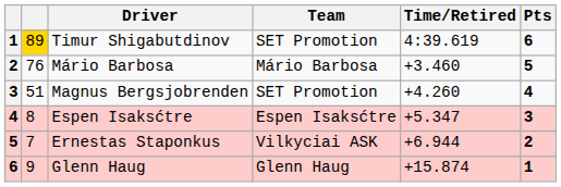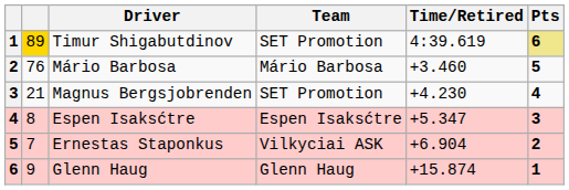 <table class=wikitable style="font-size:95%">
 <tr>
 <th></th>
 <th></th>
 <th>Driver</th>
 <th>Team</th>
 <th>Time/Retired</th>
 <th>Pts</th>
 </tr>
 <tr>
 <th>1</th>
 <td style="background: gold;">89</td>
 <td> Timur Shigabutdinov</td>
 <td>SET Promotion</td>
 <td>4:39.619</td>
-<td><strong>6</strong></td>
+<td style="background: khaki;"><strong>6</strong></td>
 </tr>
 <tr>
 <th>2</th>
 <td>76</td>
 <td> Mário Barbosa</td>
 <td>Mário Barbosa</td>
 <td>+3.460</td>
 <td><strong>5</strong></td>
 </tr>
 <tr>
 <th>3</th>
-<td>51</td>
+<td>21</td>
 <td> Magnus Bergsjobrenden</td>
 <td>SET Promotion</td>
-<td>+4.260</td>
+<td>+4.230</td>
 <td><strong>4</strong></td>
 </tr>
 <tr>
 <th style="background:#ffcccc;">4</th>
 <td style="background:#ffcccc;">8</td>
 <td style="background:#ffcccc;"> Espen Isaksćtre</td>
 <td style="background:#ffcccc;">Espen Isaksćtre</td>
 <td style="background:#ffcccc;">+5.347</td>
 <td style="background:#ffcccc;"><strong>3</strong></td>
 </tr>
 <tr>
 <th style="background:#ffcccc;">5</th>
 <td style="background:#ffcccc;">7</td>
 <td style="background:#ffcccc;"> Ernestas Staponkus</td>
 <td style="background:#ffcccc;">Vilkyciai ASK</td>
-<td style="background:#ffcccc;">+6.944</td>
+<td style="background:#ffcccc;">+6.904</td>
 <td style="background:#ffcccc;"><strong>2</strong></td>
 </tr>
 <tr>
 <th style="background:#ffcccc;">6</th>
 <td style="background:#ffcccc;">9</td>
 <td style="background:#ffcccc;"> Glenn Haug</td>
 <td style="background:#ffcccc;">Glenn Haug</td>
 <td style="background:#ffcccc;">+15.874</td>
 <td style="background:#ffcccc;"><strong>1</strong></td>
 </tr>
 </table>
